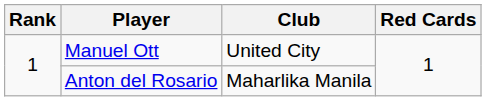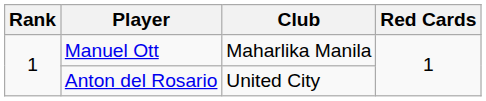 <table class="wikitable">
 <tr>
 <th>Rank</th>
 <th>Player</th>
 <th>Club</th>
 <th>Red Cards</th>
 </tr>
 <tr>
 <td rowspan="2" style="text-align: center;">1</td>
 <td> <a href='#'>Manuel Ott</a></td>
-<td>United City</td>
+<td>Maharlika Manila</td>
 <td rowspan="2" style="text-align: center;">1</td>
 </tr>
 <tr>
 <td> <a href='#'>Anton del Rosario</a></td>
-<td>Maharlika Manila</td>
+<td>United City</td>
 </tr>
 </table>
